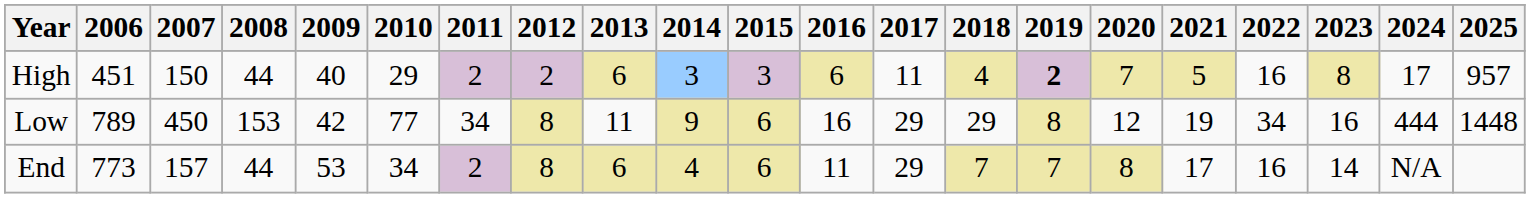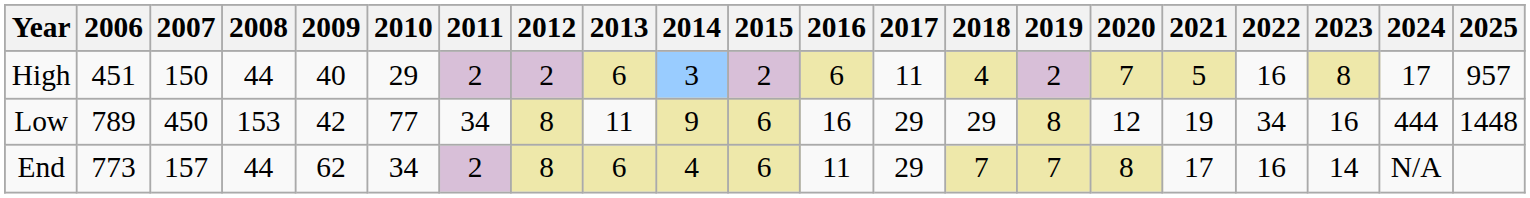 <table class=wikitable style=text-align:center;font-size:100%>
 <tr>
 <th>Year</th>
 <th>2006</th>
 <th>2007</th>
 <th>2008</th>
 <th>2009</th>
 <th>2010</th>
 <th>2011</th>
 <th>2012</th>
 <th>2013</th>
 <th>2014</th>
 <th>2015</th>
 <th>2016</th>
 <th>2017</th>
 <th>2018</th>
 <th>2019</th>
 <th>2020</th>
 <th>2021</th>
 <th>2022</th>
 <th>2023</th>
 <th>2024</th>
 <th>2025</th>
 </tr>
 <tr>
 <td>High</td>
 <td>451</td>
 <td>150</td>
 <td>44</td>
 <td>40</td>
 <td>29</td>
 <td style="background:thistle;">2</td>
 <td style="background:thistle;">2</td>
 <td style="background:#eee8aa;">6</td>
 <td style="background:#9cf;">3</td>
-<td style="background:thistle;">3</td>
+<td style="background:thistle;">2</td>
 <td style="background:#eee8aa;">6</td>
 <td>11</td>
 <td style="background:#eee8aa;">4</td>
-<td style="background:thistle;"><strong>2</strong></td>
+<td style="background:thistle;">2</td>
 <td style="background:#eee8aa;">7</td>
 <td style="background:#eee8aa;">5</td>
 <td>16</td>
 <td style="background:#eee8aa;">8</td>
 <td>17</td>
 <td>957</td>
 </tr>
 <tr>
 <td>Low</td>
 <td>789</td>
 <td>450</td>
 <td>153</td>
 <td>42</td>
 <td>77</td>
 <td>34</td>
 <td style="background:#eee8aa;">8</td>
 <td>11</td>
 <td style="background:#eee8aa;">9</td>
 <td style="background:#eee8aa;">6</td>
 <td>16</td>
 <td>29</td>
 <td>29</td>
 <td style="background:#eee8aa;">8</td>
 <td>12</td>
 <td>19</td>
 <td>34</td>
 <td>16</td>
 <td>444</td>
 <td>1448</td>
 </tr>
 <tr>
 <td>End</td>
 <td>773</td>
 <td>157</td>
 <td>44</td>
-<td>53</td>
+<td>62</td>
 <td>34</td>
 <td style="background:thistle;">2</td>
 <td style="background:#eee8aa;">8</td>
 <td style="background:#eee8aa;">6</td>
 <td style="background:#eee8aa;">4</td>
 <td style="background:#eee8aa;">6</td>
 <td>11</td>
 <td>29</td>
 <td style="background:#eee8aa;">7</td>
 <td style="background:#eee8aa;">7</td>
 <td style="background:#eee8aa;">8</td>
 <td>17</td>
 <td>16</td>
 <td>14</td>
 <td>N/A</td>
 <td></td>
 </tr>
 </table>
